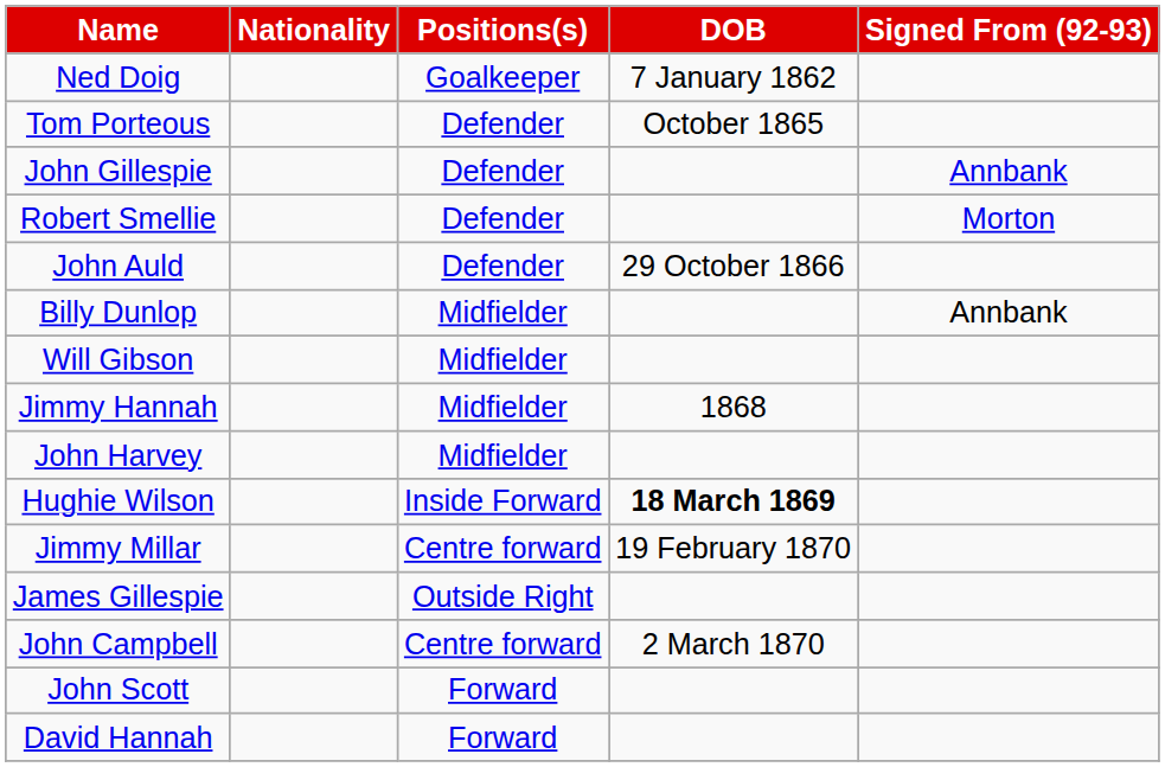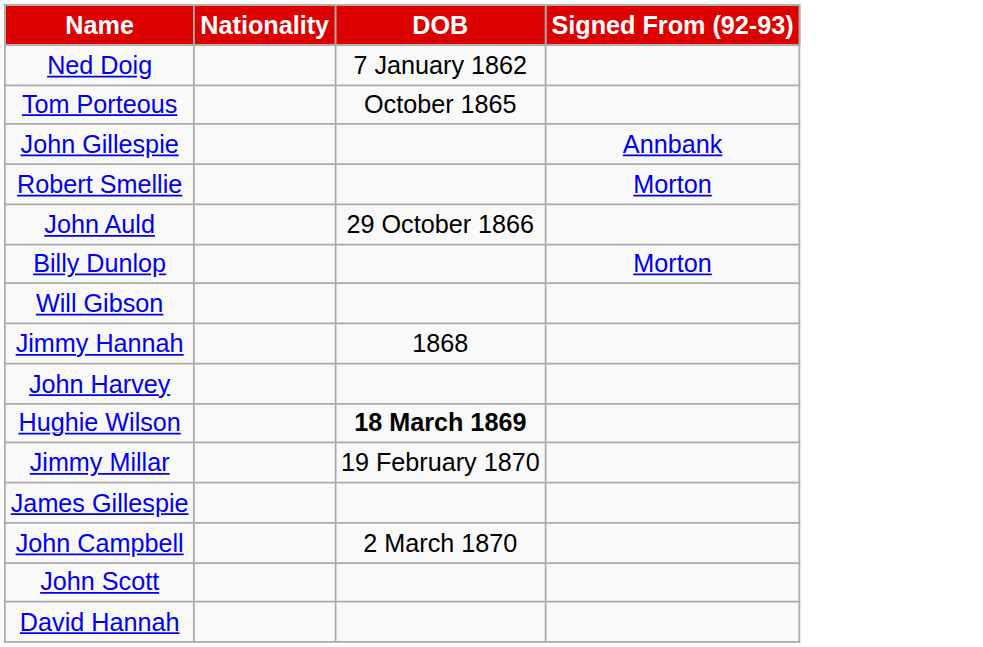 <table class="wikitable" style="text-align:center; font-size:90%;">
 <tr>
 <th style="background:#DD0000; color:white; text-align:center;">Name</th>
 <th style="background:#DD0000; color:white; text-align:center;">Nationality</th>
-<th style="background:#DD0000; color:white; text-align:center;">Positions(s)</th>
 <th style="background:#DD0000; color:white; text-align:center;">DOB</th>
 <th style="background:#DD0000; color:white; text-align:center;">Signed From (92-93)</th>
 </tr>
 <tr>
 <td><a href='#'>Ned Doig</a></td>
 <td></td>
-<td><a href='#'>Goalkeeper</a></td>
 <td>7 January 1862</td>
 <td></td>
 </tr>
 <tr>
 <td><a href='#'>Tom Porteous</a></td>
 <td></td>
-<td><a href='#'>Defender</a></td>
 <td>October 1865</td>
 <td></td>
 </tr>
 <tr>
 <td><a href='#'>John Gillespie</a></td>
 <td></td>
-<td><a href='#'>Defender</a></td>
 <td></td>
 <td><a href='#'>Annbank</a> </td>
 </tr>
 <tr>
 <td><a href='#'>Robert Smellie</a></td>
 <td></td>
-<td><a href='#'>Defender</a></td>
 <td></td>
 <td><a href='#'>Morton</a> </td>
 </tr>
 <tr>
 <td><a href='#'>John Auld</a></td>
 <td></td>
-<td><a href='#'>Defender</a></td>
 <td>29 October 1866</td>
 <td></td>
 </tr>
 <tr>
 <td><a href='#'>Billy Dunlop</a></td>
 <td></td>
-<td><a href='#'>Midfielder</a></td>
 <td></td>
-<td>Annbank </td>
+<td><a href='#'>Morton</a> </td>
 </tr>
 <tr>
 <td><a href='#'>Will Gibson</a></td>
 <td></td>
-<td><a href='#'>Midfielder</a></td>
 <td></td>
 <td></td>
 </tr>
 <tr>
 <td><a href='#'>Jimmy Hannah</a></td>
 <td></td>
-<td><a href='#'>Midfielder</a></td>
 <td>1868</td>
 <td></td>
 </tr>
 <tr>
 <td><a href='#'>John Harvey</a></td>
 <td></td>
-<td><a href='#'>Midfielder</a></td>
 <td></td>
 <td></td>
 </tr>
 <tr>
 <td><a href='#'>Hughie Wilson</a></td>
 <td></td>
-<td><a href='#'>Inside Forward</a></td>
 <td><strong>18 March 1869</strong></td>
 <td></td>
 </tr>
 <tr>
 <td><a href='#'>Jimmy Millar</a></td>
 <td></td>
-<td><a href='#'>Centre forward</a></td>
 <td>19 February 1870</td>
 <td></td>
 </tr>
 <tr>
 <td><a href='#'>James Gillespie</a></td>
 <td></td>
-<td><a href='#'>Outside Right</a></td>
 <td></td>
 <td></td>
 </tr>
 <tr>
 <td><a href='#'>John Campbell</a></td>
 <td></td>
-<td><a href='#'>Centre forward</a></td>
 <td>2 March 1870</td>
 <td></td>
 </tr>
 <tr>
 <td><a href='#'>John Scott</a></td>
 <td></td>
-<td><a href='#'>Forward</a></td>
 <td></td>
 <td></td>
 </tr>
 <tr>
 <td><a href='#'>David Hannah</a></td>
 <td></td>
-<td><a href='#'>Forward</a></td>
 <td></td>
 <td></td>
 </tr>
 </table>
